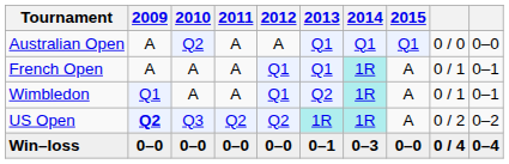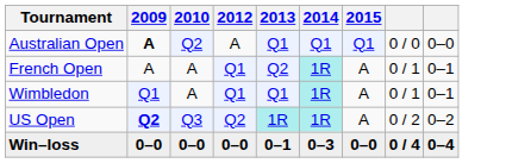 <table class="wikitable" style="text-align:center;">
 <tr>
 <th>Tournament</th>
 <th><a href='#'>2009</a></th>
 <th><a href='#'>2010</a></th>
-<th><a href='#'>2011</a></th>
 <th><a href='#'>2012</a></th>
 <th><a href='#'>2013</a></th>
 <th><a href='#'>2014</a></th>
 <th><a href='#'>2015</a></th>
 <th></th>
 <th></th>
 </tr>
 <tr>
 <td style="text-align:left;"><a href='#'>Australian Open</a></td>
-<td>A</td>
+<td><strong>A</strong></td>
 <td style="background:#ecf2ff;"><a href='#'>Q2</a></td>
-<td>A</td>
 <td>A</td>
 <td style="background:#ecf2ff;"><a href='#'>Q1</a></td>
 <td style="background:#ecf2ff;"><a href='#'>Q1</a></td>
 <td style="background:#ecf2ff;"><a href='#'>Q1</a></td>
 <td>0 / 0</td>
 <td>0–0</td>
 </tr>
 <tr>
 <td style="text-align:left;"><a href='#'>French Open</a></td>
 <td>A</td>
 <td>A</td>
+<td style="background:#ecf2ff;"><a href='#'>Q1</a></td>
+<td style="background:#ecf2ff;"><a href='#'>Q2</a></td>
+<td style="background:#afeeee;"><a href='#'>1R</a></td>
+<td>A</td>
+<td>0 / 1</td>
+<td>0–1</td>
+</tr>
+<tr>
+<td style="text-align:left;"><a href='#'>Wimbledon</a></td>
+<td style="background:#ecf2ff;"><a href='#'>Q1</a></td>
 <td>A</td>
 <td style="background:#ecf2ff;"><a href='#'>Q1</a></td>
 <td style="background:#ecf2ff;"><a href='#'>Q1</a></td>
 <td style="background:#afeeee;"><a href='#'>1R</a></td>
 <td>A</td>
 <td>0 / 1</td>
 <td>0–1</td>
 </tr>
 <tr>
-<td style="text-align:left;"><a href='#'>Wimbledon</a></td>
-<td style="background:#ecf2ff;"><a href='#'>Q1</a></td>
-<td>A</td>
-<td>A</td>
-<td style="background:#ecf2ff;"><a href='#'>Q1</a></td>
-<td style="background:#ecf2ff;"><a href='#'>Q2</a></td>
-<td style="background:#afeeee;"><a href='#'>1R</a></td>
-<td>A</td>
-<td>0 / 1</td>
-<td>0–1</td>
-</tr>
-<tr>
 <td style="text-align:left;"><a href='#'>US Open</a></td>
 <td style="background:#ecf2ff;"><strong><a href='#'>Q2</a></strong></td>
 <td style="background:#ecf2ff;"><a href='#'>Q3</a></td>
-<td style="background:#ecf2ff;"><a href='#'>Q2</a></td>
 <td style="background:#ecf2ff;"><a href='#'>Q2</a></td>
 <td style="background:#afeeee;"><a href='#'>1R</a></td>
 <td style="background:#afeeee;"><a href='#'>1R</a></td>
 <td>A</td>
 <td>0 / 2</td>
 <td>0–2</td>
 </tr>
 <tr style="font-weight:bold;background:#efefef;">
 <td style="text-align:left;">Win–loss</td>
 <td>0–0</td>
 <td>0–0</td>
 <td>0–0</td>
-<td>0–0</td>
 <td>0–1</td>
 <td>0–3</td>
 <td>0–0</td>
 <td>0 / 4</td>
 <td>0–4</td>
 </tr>
 </table>
